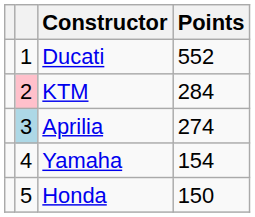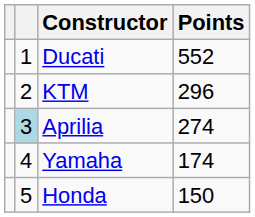 <table class="wikitable" style="font-size: 95%;">
 <tr>
 <th></th>
 <th></th>
 <th>Constructor</th>
 <th>Points</th>
 </tr>
 <tr>
 <td></td>
 <td align=center>1</td>
 <td> <a href='#'>Ducati</a></td>
 <td align=left>552</td>
 </tr>
 <tr>
 <td></td>
-<td align=center style="background: pink;">2</td>
+<td align=center>2</td>
 <td> <a href='#'>KTM</a></td>
-<td align=left>284</td>
+<td align=left>296</td>
 </tr>
 <tr>
 <td></td>
 <td align=center style="background: lightblue;">3</td>
 <td> <a href='#'>Aprilia</a></td>
 <td align=left>274</td>
 </tr>
 <tr>
 <td></td>
 <td align=center>4</td>
 <td> <a href='#'>Yamaha</a></td>
-<td align=left>154</td>
+<td align=left>174</td>
 </tr>
 <tr>
 <td></td>
 <td align=center>5</td>
 <td> <a href='#'>Honda</a></td>
 <td align=left>150</td>
 </tr>
 </table>
